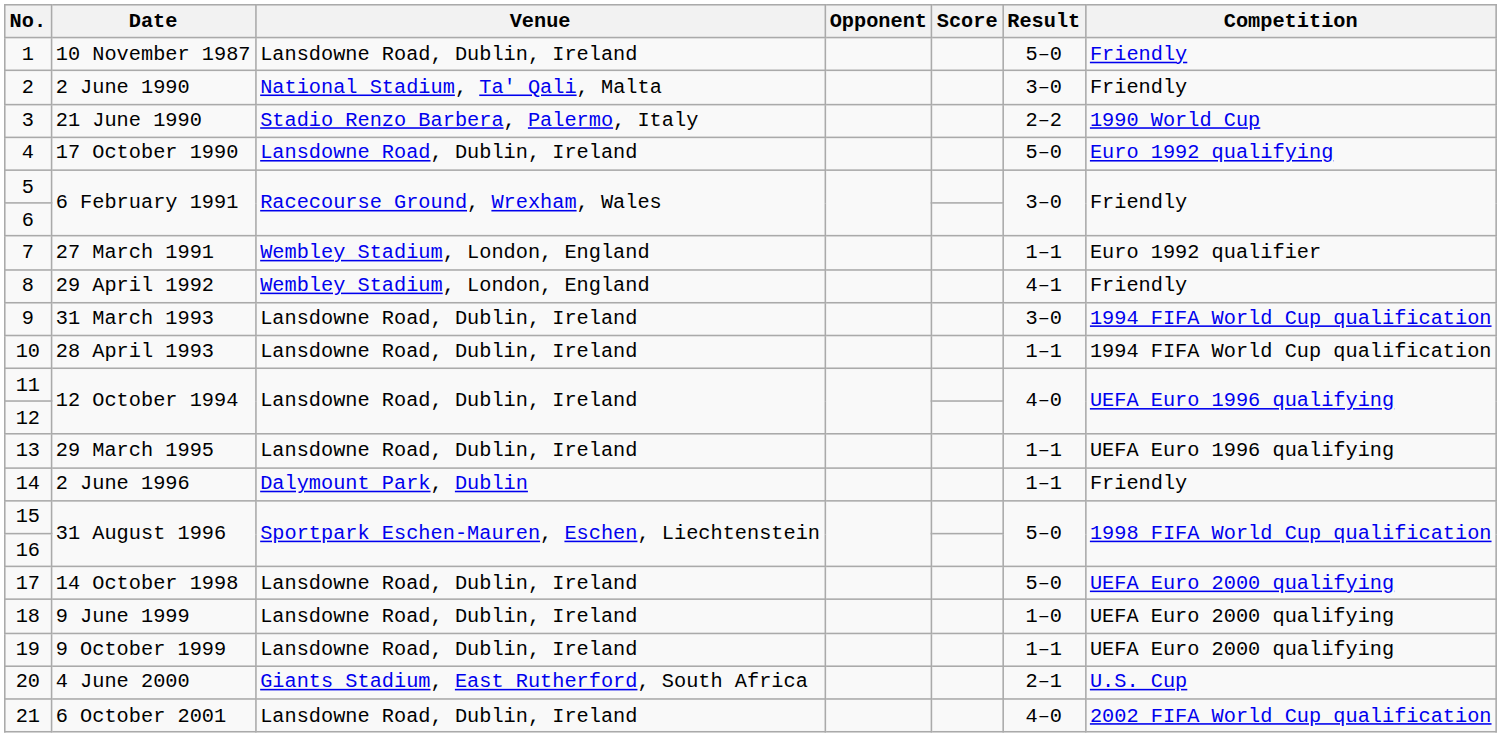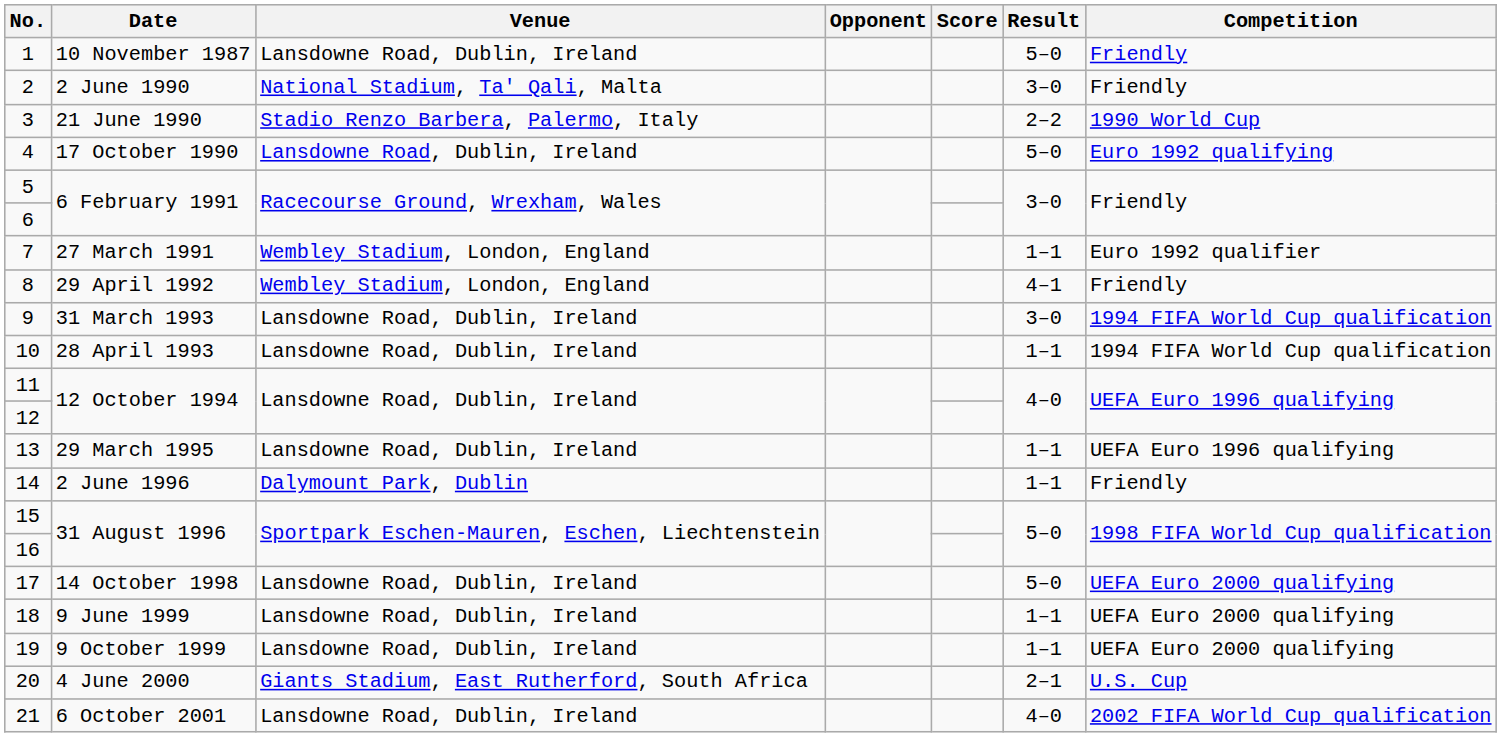 <table class="wikitable sortable">
 <tr>
 <th scope="col">No.</th>
 <th scope="col">Date</th>
 <th scope="col">Venue</th>
 <th scope="col">Opponent</th>
 <th scope="col">Score</th>
 <th scope="col">Result</th>
 <th scope="col">Competition</th>
 </tr>
 <tr>
 <td align="center">1</td>
 <td>10 November 1987</td>
 <td>Lansdowne Road, Dublin, Ireland</td>
 <td></td>
 <td></td>
 <td align="center">5–0</td>
 <td><a href='#'>Friendly</a></td>
 </tr>
 <tr>
 <td align="center">2</td>
 <td>2 June 1990</td>
 <td><a href='#'>National Stadium</a>, <a href='#'>Ta' Qali</a>, Malta</td>
 <td></td>
 <td></td>
 <td align="center">3–0</td>
 <td>Friendly</td>
 </tr>
 <tr>
 <td align="center">3</td>
 <td>21 June 1990</td>
 <td><a href='#'>Stadio Renzo Barbera</a>, <a href='#'>Palermo</a>, Italy</td>
 <td></td>
 <td></td>
 <td align="center">2–2</td>
 <td><a href='#'>1990 World Cup</a></td>
 </tr>
 <tr>
 <td align="center">4</td>
 <td>17 October 1990</td>
 <td><a href='#'>Lansdowne Road</a>, Dublin, Ireland</td>
 <td></td>
 <td></td>
 <td align="center">5–0</td>
 <td><a href='#'>Euro 1992 qualifying</a></td>
 </tr>
 <tr>
 <td align="center">5</td>
 <td rowspan="2">6 February 1991</td>
 <td rowspan="2"><a href='#'>Racecourse Ground</a>, <a href='#'>Wrexham</a>, Wales</td>
 <td rowspan="2"></td>
 <td></td>
 <td rowspan="2" align="center">3–0</td>
 <td rowspan="2">Friendly</td>
 </tr>
 <tr>
 <td align="center">6</td>
 <td></td>
 </tr>
 <tr>
 <td align="center">7</td>
 <td>27 March 1991</td>
 <td><a href='#'>Wembley Stadium</a>, London, England</td>
 <td></td>
 <td></td>
 <td align="center">1–1</td>
 <td>Euro 1992 qualifier</td>
 </tr>
 <tr>
 <td align="center">8</td>
 <td>29 April 1992</td>
 <td><a href='#'>Wembley Stadium</a>, London, England</td>
 <td></td>
 <td></td>
 <td align="center">4–1</td>
 <td>Friendly</td>
 </tr>
 <tr>
 <td align="center">9</td>
 <td>31 March 1993</td>
 <td>Lansdowne Road, Dublin, Ireland</td>
 <td></td>
 <td></td>
 <td align="center">3–0</td>
 <td><a href='#'>1994 FIFA World Cup qualification</a></td>
 </tr>
 <tr>
 <td align="center">10</td>
 <td>28 April 1993</td>
 <td>Lansdowne Road, Dublin, Ireland</td>
 <td></td>
 <td></td>
 <td align="center">1–1</td>
 <td>1994 FIFA World Cup qualification</td>
 </tr>
 <tr>
 <td align="center">11</td>
 <td rowspan="2">12 October 1994</td>
 <td rowspan="2">Lansdowne Road, Dublin, Ireland</td>
 <td rowspan="2"></td>
 <td></td>
 <td rowspan="2" align="center">4–0</td>
 <td rowspan="2"><a href='#'>UEFA Euro 1996 qualifying</a></td>
 </tr>
 <tr>
 <td align="center">12</td>
 <td></td>
 </tr>
 <tr>
 <td align="center">13</td>
 <td>29 March 1995</td>
 <td>Lansdowne Road, Dublin, Ireland</td>
 <td></td>
 <td></td>
 <td align="center">1–1</td>
 <td>UEFA Euro 1996 qualifying</td>
 </tr>
 <tr>
 <td align="center">14</td>
 <td>2 June 1996</td>
 <td><a href='#'>Dalymount Park</a>, <a href='#'>Dublin</a></td>
 <td></td>
 <td></td>
 <td align="center">1–1</td>
 <td>Friendly</td>
 </tr>
 <tr>
 <td align="center">15</td>
 <td rowspan="2">31 August 1996</td>
 <td rowspan="2"><a href='#'>Sportpark Eschen-Mauren</a>, <a href='#'>Eschen</a>, Liechtenstein</td>
 <td rowspan="2"></td>
 <td></td>
 <td rowspan="2" align="center">5–0</td>
 <td rowspan="2"><a href='#'>1998 FIFA World Cup qualification</a></td>
 </tr>
 <tr>
 <td align="center">16</td>
 <td></td>
 </tr>
 <tr>
 <td align="center">17</td>
 <td>14 October 1998</td>
 <td>Lansdowne Road, Dublin, Ireland</td>
 <td></td>
 <td></td>
 <td align="center">5–0</td>
 <td><a href='#'>UEFA Euro 2000 qualifying</a></td>
 </tr>
 <tr>
 <td align="center">18</td>
 <td>9 June 1999</td>
 <td>Lansdowne Road, Dublin, Ireland</td>
 <td></td>
 <td></td>
-<td align="center">1–0</td>
+<td align="center">1–1</td>
 <td>UEFA Euro 2000 qualifying</td>
 </tr>
 <tr>
 <td align="center">19</td>
 <td>9 October 1999</td>
 <td>Lansdowne Road, Dublin, Ireland</td>
 <td></td>
 <td></td>
 <td align="center">1–1</td>
 <td>UEFA Euro 2000 qualifying</td>
 </tr>
 <tr>
 <td align="center">20</td>
 <td>4 June 2000</td>
 <td><a href='#'>Giants Stadium</a>, <a href='#'>East Rutherford</a>, South Africa</td>
 <td></td>
 <td></td>
 <td align="center">2–1</td>
 <td><a href='#'>U.S. Cup</a></td>
 </tr>
 <tr>
 <td align="center">21</td>
 <td>6 October 2001</td>
 <td>Lansdowne Road, Dublin, Ireland</td>
 <td></td>
 <td></td>
 <td align="center">4–0</td>
 <td><a href='#'>2002 FIFA World Cup qualification</a></td>
 </tr>
 </table>
